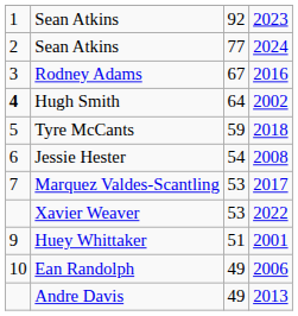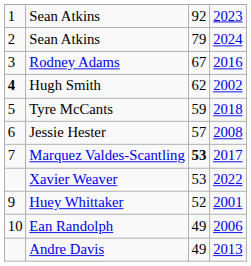 <table class="wikitable">
 <tr>
 </tr>
 <tr>
 <td>1</td>
 <td>Sean Atkins</td>
 <td>92</td>
 <td><a href='#'>2023</a></td>
 </tr>
 <tr>
 <td>2</td>
 <td>Sean Atkins</td>
-<td>77</td>
+<td>79</td>
 <td><a href='#'>2024</a></td>
 </tr>
 <tr>
 <td>3</td>
 <td><a href='#'>Rodney Adams</a></td>
 <td>67</td>
 <td><a href='#'>2016</a></td>
 </tr>
 <tr>
 <td><strong>4</strong></td>
 <td>Hugh Smith</td>
-<td>64</td>
+<td>62</td>
 <td><a href='#'>2002</a></td>
 </tr>
 <tr>
 <td>5</td>
 <td>Tyre McCants</td>
 <td>59</td>
 <td><a href='#'>2018</a></td>
 </tr>
 <tr>
 <td>6</td>
 <td>Jessie Hester</td>
-<td>54</td>
+<td>57</td>
 <td><a href='#'>2008</a></td>
 </tr>
 <tr>
 <td>7</td>
 <td><a href='#'>Marquez Valdes-Scantling</a></td>
-<td>53</td>
+<td><strong>53</strong></td>
 <td><a href='#'>2017</a></td>
 </tr>
 <tr>
 <td></td>
 <td><a href='#'>Xavier Weaver</a></td>
 <td>53</td>
 <td><a href='#'>2022</a></td>
 </tr>
 <tr>
 <td>9</td>
 <td><a href='#'>Huey Whittaker</a></td>
-<td>51</td>
+<td>52</td>
 <td><a href='#'>2001</a></td>
 </tr>
 <tr>
 <td>10</td>
 <td><a href='#'>Ean Randolph</a></td>
 <td>49</td>
 <td><a href='#'>2006</a></td>
 </tr>
 <tr>
 <td></td>
 <td><a href='#'>Andre Davis</a></td>
 <td>49</td>
 <td><a href='#'>2013</a></td>
 </tr>
 </table>
